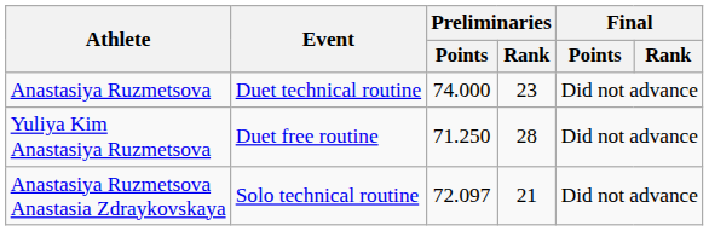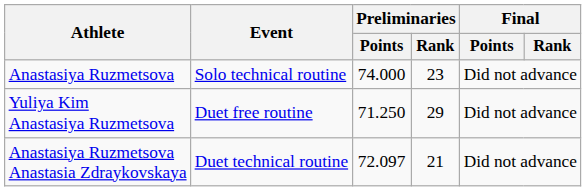 <table class=wikitable style="font-size:90%">
 <tr>
 <th rowspan="2">Athlete</th>
 <th rowspan="2">Event</th>
 <th colspan="2">Preliminaries</th>
 <th colspan="2">Final</th>
 </tr>
 <tr style="font-size:95%">
 <th>Points</th>
 <th>Rank</th>
 <th>Points</th>
 <th>Rank</th>
 </tr>
 <tr align=center>
 <td align=left><a href='#'>Anastasiya Ruzmetsova</a></td>
-<td align=left><a href='#'>Duet technical routine</a></td>
+<td align=left><a href='#'>Solo technical routine</a></td>
 <td>74.000</td>
 <td>23</td>
 <td colspan=2>Did not advance</td>
 </tr>
 <tr align=center>
 <td align=left><a href='#'>Yuliya Kim</a><br><a href='#'>Anastasiya Ruzmetsova</a></td>
 <td align=left><a href='#'>Duet free routine</a></td>
 <td>71.250</td>
-<td>28</td>
+<td>29</td>
 <td colspan=2>Did not advance</td>
 </tr>
 <tr align=center>
 <td align=left><a href='#'>Anastasiya Ruzmetsova</a><br><a href='#'>Anastasia Zdraykovskaya</a></td>
-<td align=left><a href='#'>Solo technical routine</a></td>
+<td align=left><a href='#'>Duet technical routine</a></td>
 <td>72.097</td>
 <td>21</td>
 <td colspan=2>Did not advance</td>
 </tr>
 </table>
